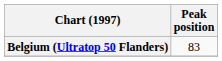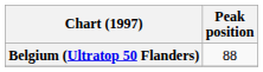 <table class="wikitable sortable plainrowheaders" style="text-align:center">
 <tr>
 <th scope="col">Chart (1997)</th>
 <th scope="col">Peak<br>position</th>
 </tr>
 <tr>
 <th scope="row">Belgium (<a href='#'>Ultratop 50</a> Flanders)</th>
-<td>83</td>
+<td>88</td>
 </tr>
 <tr>
 </tr>
 <tr>
 </tr>
 </table>
